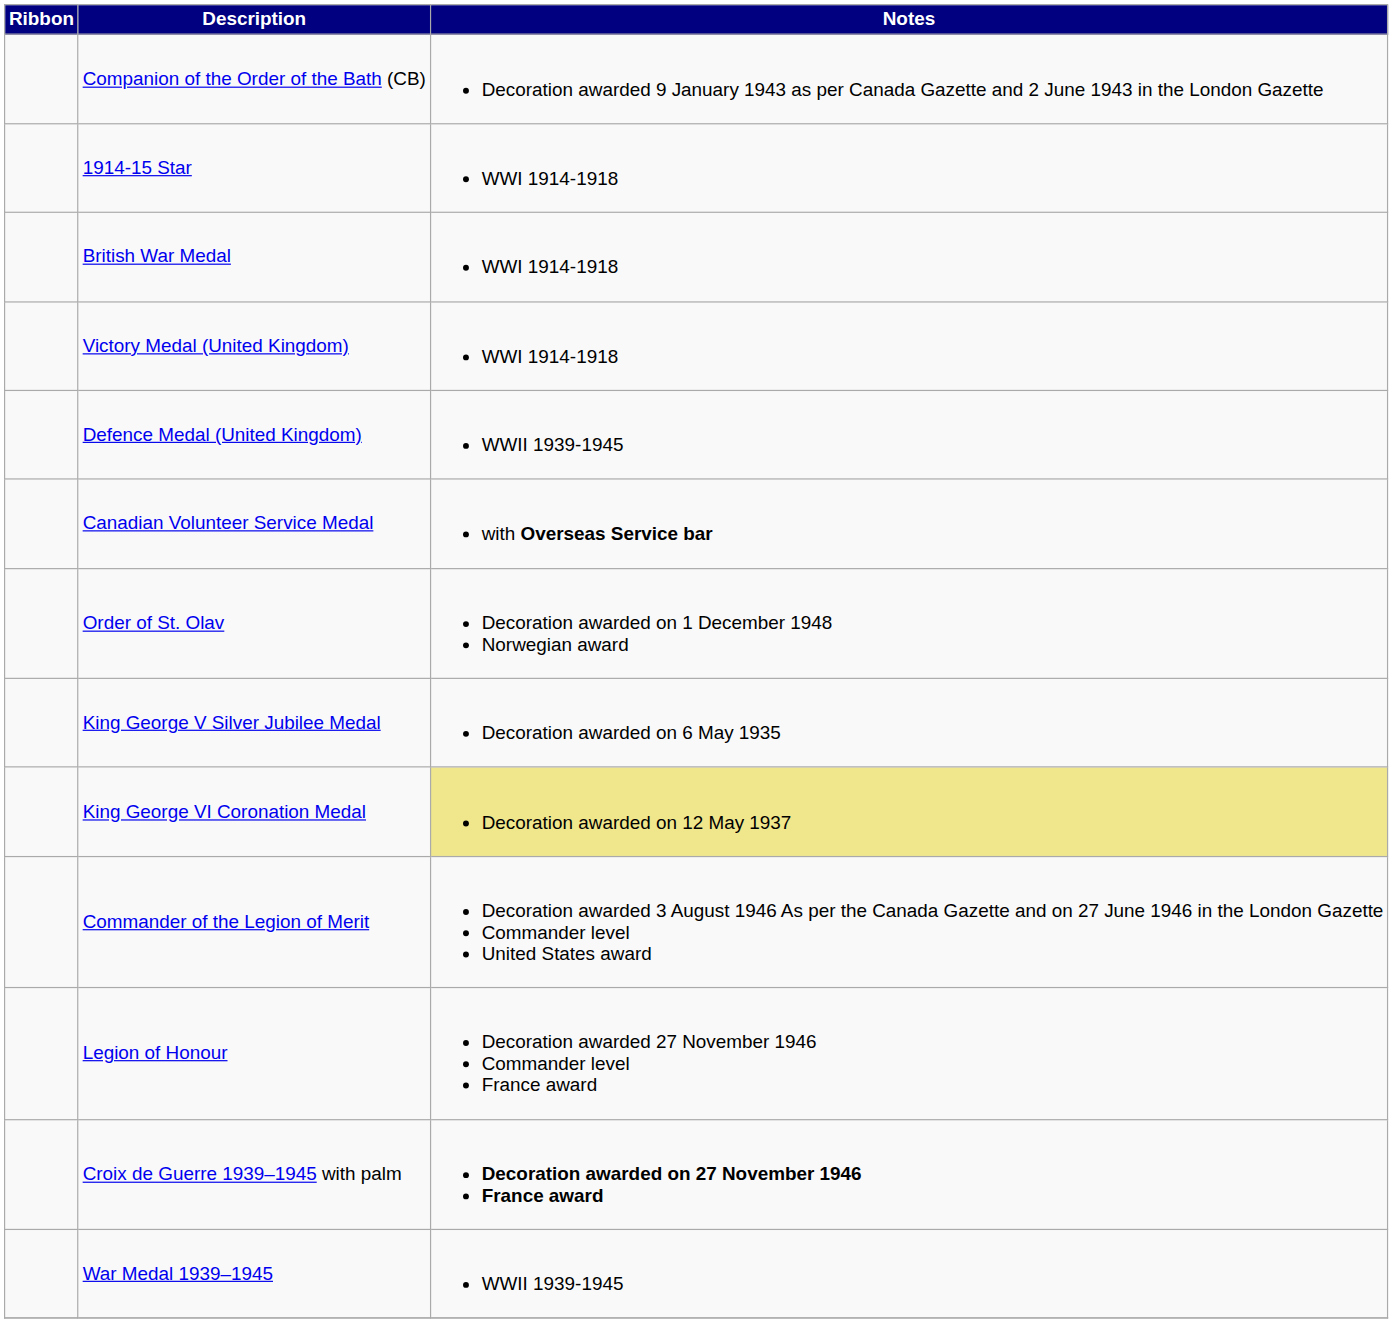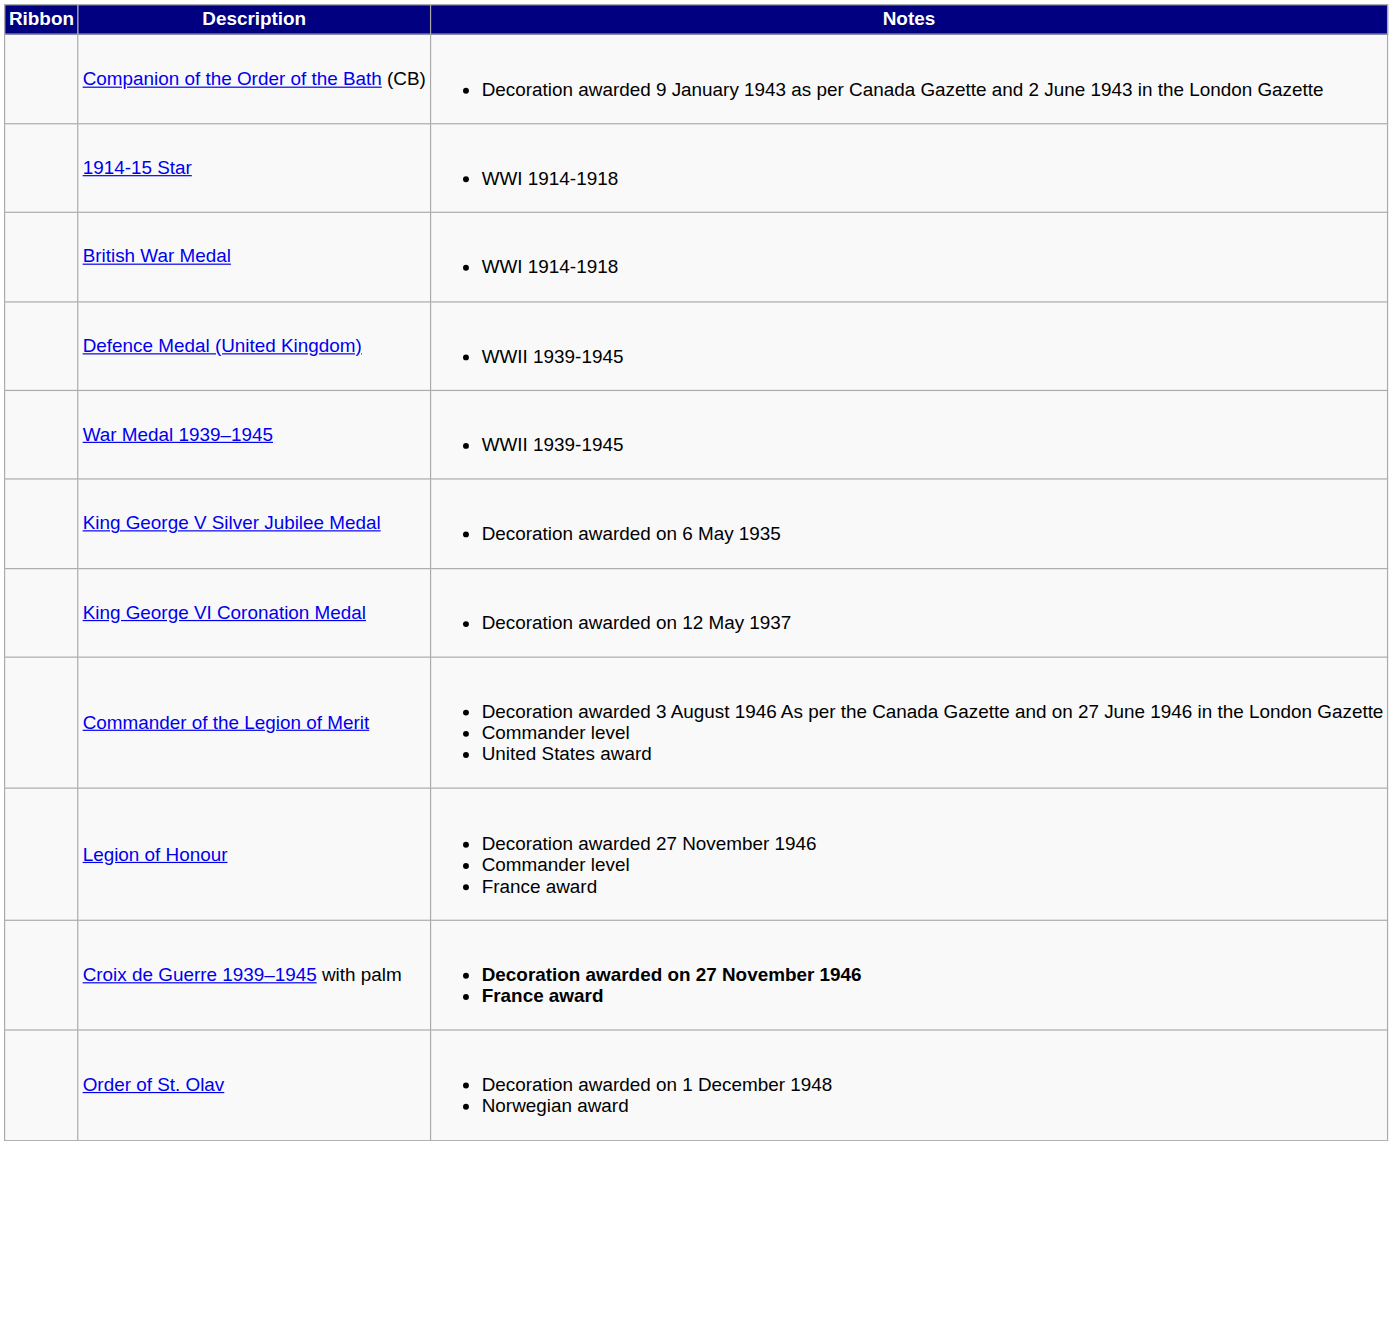 <table class="wikitable">
 <tr style="background:Navy;color:White" align="center">
 <td><strong>Ribbon</strong></td>
 <td><strong>Description</strong></td>
 <td><strong>Notes</strong></td>
 </tr>
 <tr>
 <td></td>
 <td><a href='#'>Companion of the Order of the Bath</a> (CB)</td>
 <td><br><ul><li>Decoration awarded 9 January 1943 as per Canada Gazette and 2 June 1943 in the London Gazette </li></ul></td>
 </tr>
 <tr>
 <td></td>
 <td><a href='#'>1914-15 Star</a></td>
 <td><br><ul><li>WWI 1914-1918</li></ul></td>
 </tr>
 <tr>
 <td></td>
 <td><a href='#'>British War Medal</a></td>
 <td><br><ul><li>WWI 1914-1918</li></ul></td>
 </tr>
 <tr>
 <td></td>
-<td><a href='#'>Victory Medal (United Kingdom)</a></td>
-<td><br><ul><li>WWI 1914-1918</li></ul></td>
-</tr>
-<tr>
-<td></td>
 <td><a href='#'>Defence Medal (United Kingdom)</a></td>
 <td><br><ul><li>WWII 1939-1945</li></ul></td>
 </tr>
 <tr>
 <td></td>
-<td><a href='#'>Canadian Volunteer Service Medal</a></td>
-<td><br><ul><li>with <strong>Overseas Service bar</strong></li></ul></td>
-</tr>
-<tr>
-<td></td>
-<td><a href='#'>Order of St. Olav</a></td>
-<td><br><ul><li>Decoration awarded on 1 December 1948</li><li> Norwegian award</li></ul></td>
+<td><a href='#'>War Medal 1939–1945</a></td>
+<td><br><ul><li>WWII 1939-1945</li></ul></td>
 </tr>
 <tr>
 <td></td>
 <td><a href='#'>King George V Silver Jubilee Medal</a></td>
 <td><br><ul><li>Decoration awarded on 6 May 1935</li></ul></td>
 </tr>
 <tr>
 <td></td>
 <td><a href='#'>King George VI Coronation Medal</a></td>
-<td style="background: khaki;"><br><ul><li>Decoration awarded on 12 May 1937</li></ul></td>
+<td><br><ul><li>Decoration awarded on 12 May 1937</li></ul></td>
 </tr>
 <tr>
 <td></td>
 <td><a href='#'>Commander of the Legion of Merit</a></td>
 <td><br><ul><li>Decoration awarded 3 August 1946 As per the Canada Gazette and on 27 June 1946 in the London Gazette</li><li>Commander level</li><li> United States award</li></ul></td>
 </tr>
 <tr>
 <td></td>
 <td><a href='#'>Legion of Honour</a></td>
 <td><br><ul><li>Decoration awarded 27 November 1946</li><li>Commander level</li><li> France award</li></ul></td>
 </tr>
 <tr>
 <td></td>
 <td><a href='#'>Croix de Guerre 1939–1945</a> with palm</td>
 <td><strong><br><ul><li>Decoration awarded on 27 November 1946</li><li> France award</li></ul></strong></td>
 </tr>
 <tr>
 <td></td>
-<td><a href='#'>War Medal 1939–1945</a></td>
-<td><br><ul><li>WWII 1939-1945</li></ul></td>
+<td><a href='#'>Order of St. Olav</a></td>
+<td><br><ul><li>Decoration awarded on 1 December 1948</li><li> Norwegian award</li></ul></td>
 </tr>
 <tr>
 </tr>
 </table>
